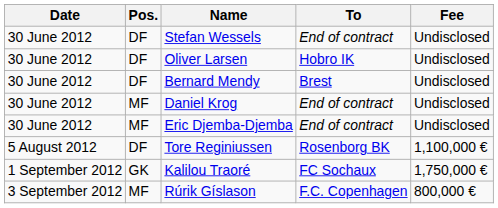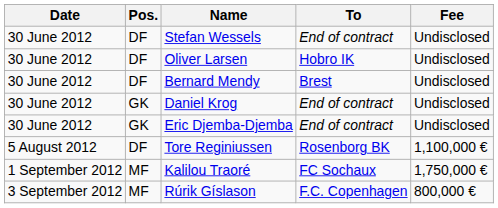 <table class="wikitable">
 <tr>
 <th>Date</th>
 <th>Pos.</th>
 <th>Name</th>
 <th>To</th>
 <th>Fee</th>
 </tr>
 <tr>
 <td>30 June 2012</td>
 <td>DF</td>
 <td> <a href='#'>Stefan Wessels</a></td>
 <td><em>End of contract</em></td>
 <td>Undisclosed</td>
 </tr>
 <tr>
 <td>30 June 2012</td>
 <td>DF</td>
 <td> <a href='#'>Oliver Larsen</a></td>
 <td> <a href='#'>Hobro IK</a></td>
 <td>Undisclosed</td>
 </tr>
 <tr>
 <td>30 June 2012</td>
 <td>DF</td>
 <td> <a href='#'>Bernard Mendy</a></td>
 <td> <a href='#'>Brest</a></td>
 <td>Undisclosed</td>
 </tr>
 <tr>
 <td>30 June 2012</td>
-<td>MF</td>
+<td>GK</td>
 <td> <a href='#'>Daniel Krog</a></td>
 <td><em>End of contract</em></td>
 <td>Undisclosed</td>
 </tr>
 <tr>
 <td>30 June 2012</td>
-<td>MF</td>
+<td>GK</td>
 <td> <a href='#'>Eric Djemba-Djemba</a></td>
 <td><em>End of contract</em></td>
 <td>Undisclosed</td>
 </tr>
 <tr>
 <td>5 August 2012</td>
 <td>DF</td>
 <td> <a href='#'>Tore Reginiussen</a></td>
 <td> <a href='#'>Rosenborg BK</a></td>
 <td>1,100,000 €</td>
 </tr>
 <tr>
 <td>1 September 2012</td>
-<td>GK</td>
+<td>MF</td>
 <td> <a href='#'>Kalilou Traoré</a></td>
 <td> <a href='#'>FC Sochaux</a></td>
 <td>1,750,000 €</td>
 </tr>
 <tr>
 <td>3 September 2012</td>
 <td>MF</td>
 <td> <a href='#'>Rúrik Gíslason</a></td>
 <td> <a href='#'>F.C. Copenhagen</a></td>
 <td>800,000 €</td>
 </tr>
 </table>
